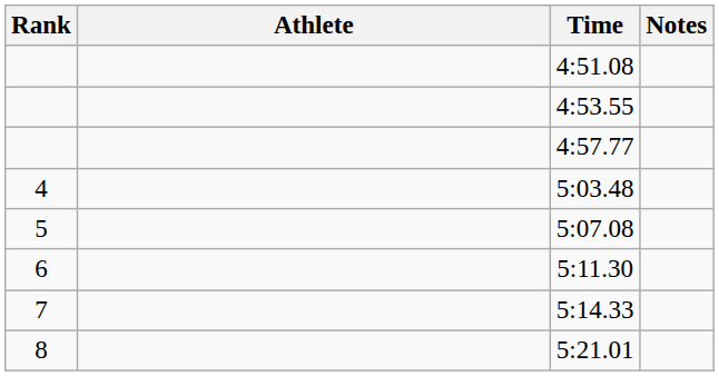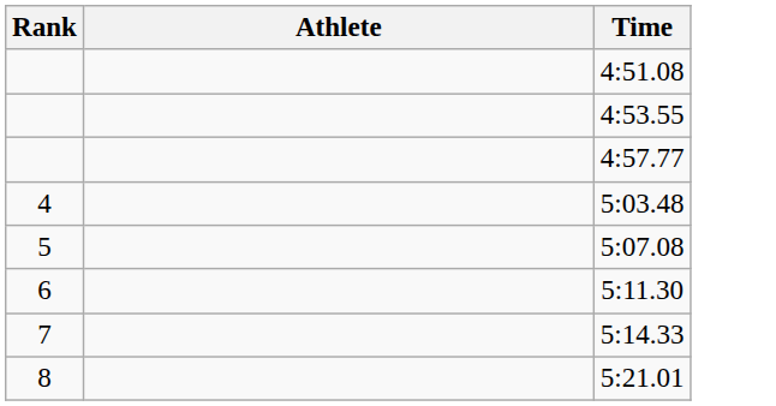 <table class="wikitable" style="text-align:center">
 <tr>
 <th>Rank</th>
 <th Style="width:18em">Athlete</th>
 <th>Time</th>
-<th>Notes</th>
 </tr>
 <tr>
 <td></td>
 <td style="text-align:left"></td>
 <td>4:51.08</td>
-<td></td>
 </tr>
 <tr>
 <td></td>
 <td style="text-align:left"></td>
 <td>4:53.55</td>
-<td></td>
 </tr>
 <tr>
 <td></td>
 <td style="text-align:left"></td>
 <td>4:57.77</td>
-<td></td>
 </tr>
 <tr>
 <td>4</td>
 <td style="text-align:left"></td>
 <td>5:03.48</td>
-<td></td>
 </tr>
 <tr>
 <td>5</td>
 <td style="text-align:left"></td>
 <td>5:07.08</td>
-<td></td>
 </tr>
 <tr>
 <td>6</td>
 <td style="text-align:left"></td>
 <td>5:11.30</td>
-<td></td>
 </tr>
 <tr>
 <td>7</td>
 <td style="text-align:left"></td>
 <td>5:14.33</td>
-<td></td>
 </tr>
 <tr>
 <td>8</td>
 <td style="text-align:left"></td>
 <td>5:21.01</td>
-<td></td>
 </tr>
 </table>
